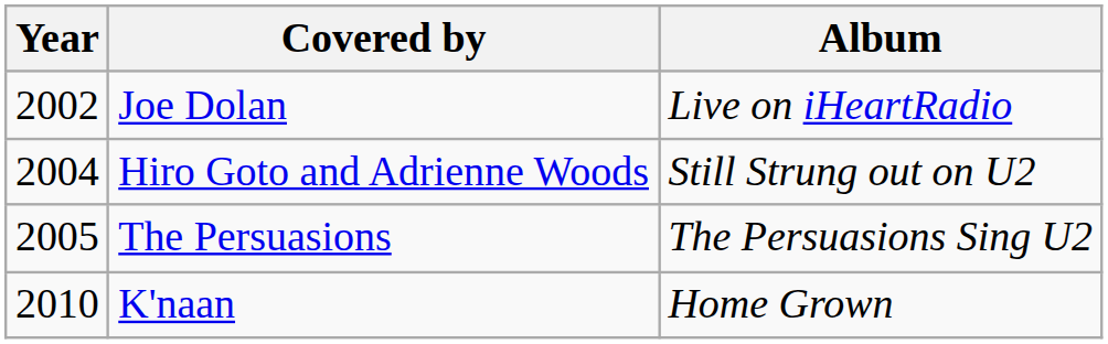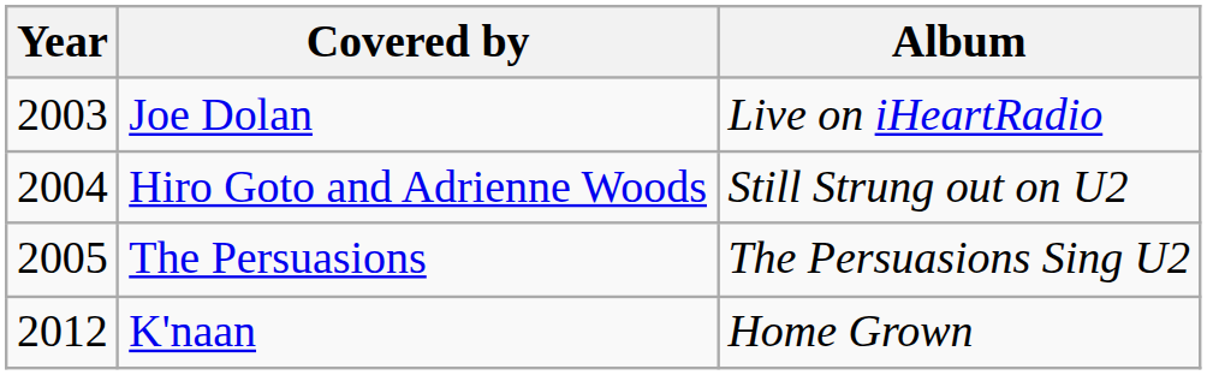 <table class="wikitable">
 <tr>
 <th>Year</th>
 <th>Covered by</th>
 <th>Album</th>
 </tr>
 <tr>
-<td>2002</td>
+<td>2003</td>
 <td><a href='#'>Joe Dolan</a></td>
 <td><em>Live on <a href='#'>iHeartRadio</a></em></td>
 </tr>
 <tr>
 <td>2004</td>
 <td><a href='#'>Hiro Goto and Adrienne Woods</a></td>
 <td><em>Still Strung out on U2</em></td>
 </tr>
 <tr>
 <td>2005</td>
 <td><a href='#'>The Persuasions</a></td>
 <td><em>The Persuasions Sing U2</em></td>
 </tr>
 <tr>
-<td>2010</td>
+<td>2012</td>
 <td><a href='#'>K'naan</a></td>
 <td><em>Home Grown</em></td>
 </tr>
 </table>
